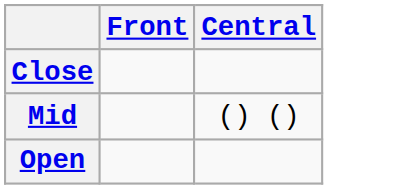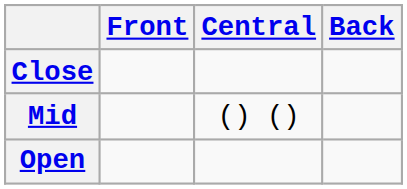 <table class="wikitable" style="text-align: center;">
 <tr>
 <th></th>
 <th><a href='#'>Front</a></th>
 <th><a href='#'>Central</a></th>
+<th><a href='#'>Back</a></th>
 </tr>
 <tr>
 <th><a href='#'>Close</a></th>
+<td></td>
 <td></td>
 <td></td>
 </tr>
 <tr>
 <th><a href='#'>Mid</a></th>
 <td></td>
 <td>() ()</td>
+<td></td>
 </tr>
 <tr>
 <th><a href='#'>Open</a></th>
 <td></td>
 <td></td>
+<td></td>
 </tr>
 </table>
